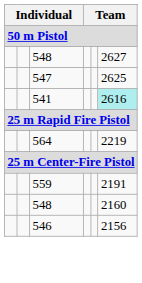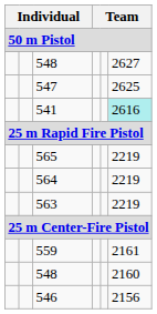 <table class="wikitable" style="font-size: 95%">
 <tr>
 <th colspan=3>Individual</th>
 <th colspan=3>Team</th>
 </tr>
 <tr>
 <td colspan=6 style="background:#dcdcdc"><strong><a href='#'>50 m Pistol</a></strong></td>
 </tr>
 <tr>
 <td></td>
 <td></td>
 <td>548</td>
 <td></td>
 <td></td>
 <td>2627</td>
 </tr>
 <tr>
 <td></td>
 <td></td>
 <td>547</td>
 <td></td>
 <td></td>
 <td>2625</td>
 </tr>
 <tr>
 <td></td>
 <td></td>
 <td>541</td>
 <td></td>
 <td></td>
 <td style="background: paleturquoise;">2616</td>
 </tr>
 <tr>
 <td colspan=6 style="background:#dcdcdc"><strong><a href='#'>25 m Rapid Fire Pistol</a></strong></td>
 </tr>
 <tr>
 <td></td>
 <td></td>
+<td>565</td>
+<td></td>
+<td></td>
+<td>2219</td>
+</tr>
+<tr>
+<td></td>
+<td></td>
 <td>564</td>
+<td></td>
+<td></td>
+<td>2219</td>
+</tr>
+<tr>
+<td></td>
+<td></td>
+<td>563</td>
 <td></td>
 <td></td>
 <td>2219</td>
 </tr>
 <tr>
 <td colspan=6 style="background:#dcdcdc"><strong><a href='#'>25 m Center-Fire Pistol</a></strong></td>
 </tr>
 <tr>
 <td></td>
 <td></td>
 <td>559</td>
 <td></td>
 <td></td>
-<td>2191</td>
+<td>2161</td>
 </tr>
 <tr>
 <td></td>
 <td></td>
 <td>548</td>
 <td></td>
 <td></td>
 <td>2160</td>
 </tr>
 <tr>
 <td></td>
 <td></td>
 <td>546</td>
 <td></td>
 <td></td>
 <td>2156</td>
 </tr>
 </table>
